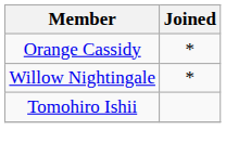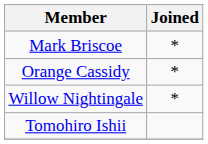 <table class="wikitable sortable" style="text-align:center;">
 <tr>
 <th>Member</th>
 <th>Joined</th>
+</tr>
+<tr>
+<td><a href='#'>Mark Briscoe</a></td>
+<td>*</td>
 </tr>
 <tr>
 <td><a href='#'>Orange Cassidy</a></td>
 <td>*</td>
 </tr>
 <tr>
 <td><a href='#'>Willow Nightingale</a></td>
 <td>*</td>
 </tr>
 <tr>
 <td><a href='#'>Tomohiro Ishii</a></td>
 <td></td>
 </tr>
 <tr>
 </tr>
 </table>
